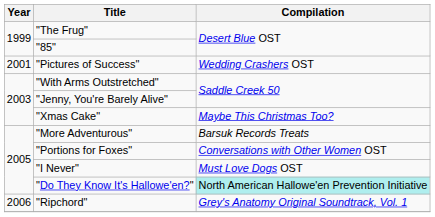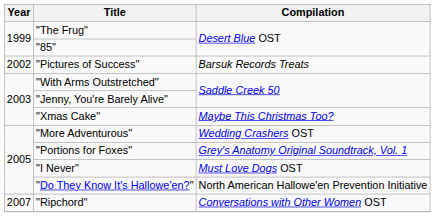 <table class="wikitable">
 <tr width="60%">
 <th align="left" valign="top">Year</th>
 <th align="left" valign="top">Title</th>
 <th align="left" valign="top">Compilation</th>
 </tr>
 <tr>
 <td align="left" rowspan="2">1999</td>
 <td align="left" valign="top">"The Frug"</td>
 <td align="left" rowspan="2"><em><a href='#'>Desert Blue</a></em> OST</td>
 </tr>
 <tr>
 <td align="left" valign="top">"85"</td>
 </tr>
 <tr>
-<td align="left" rowspan="1">2001</td>
+<td align="left" rowspan="1">2002</td>
 <td align="left" valign="top">"Pictures of Success"</td>
-<td align="left" valign="top"><em><a href='#'>Wedding Crashers</a></em> OST</td>
+<td align="left" valign="top"><em>Barsuk Records Treats</em></td>
 </tr>
 <tr>
 <td align="left" rowspan="3">2003</td>
 <td align="left" valign="top">"With Arms Outstretched"</td>
 <td align="left" rowspan="2"><em><a href='#'>Saddle Creek 50</a></em></td>
 </tr>
 <tr>
 <td align="left" valign="top">"Jenny, You're Barely Alive"</td>
 </tr>
 <tr>
 <td align="left" valign="top">"Xmas Cake"</td>
 <td align="left" valign="top"><em><a href='#'>Maybe This Christmas Too?</a></em></td>
 </tr>
 <tr>
 <td align="left" rowspan="4">2005</td>
 <td align="left" valign="top">"More Adventurous"</td>
-<td align="left" valign="top"><em>Barsuk Records Treats</em></td>
+<td align="left" valign="top"><em><a href='#'>Wedding Crashers</a></em> OST</td>
 </tr>
 <tr>
 <td align="left" valign="top">"Portions for Foxes"</td>
-<td align="left" valign="top"><em><a href='#'>Conversations with Other Women</a></em> OST</td>
+<td align="left" valign="top"><em><a href='#'>Grey's Anatomy Original Soundtrack, Vol. 1</a></em></td>
 </tr>
 <tr>
 <td align="left" valign="top">"I Never"</td>
 <td align="left" valign="top"><em><a href='#'>Must Love Dogs</a></em> OST</td>
 </tr>
 <tr>
 <td align="left" valign="top">"<a href='#'>Do They Know It's Hallowe'en?</a>"</td>
-<td align="left" valign="top" style="background: paleturquoise;">North American Hallowe'en Prevention Initiative</td>
+<td align="left" valign="top">North American Hallowe'en Prevention Initiative</td>
 </tr>
 <tr>
-<td align="left" rowspan="1">2006</td>
+<td align="left" rowspan="1">2007</td>
 <td align="left" valign="top">"Ripchord"</td>
-<td align="left" valign="top"><em><a href='#'>Grey's Anatomy Original Soundtrack, Vol. 1</a></em></td>
+<td align="left" valign="top"><em><a href='#'>Conversations with Other Women</a></em> OST</td>
 </tr>
 <tr>
 </tr>
 </table>
